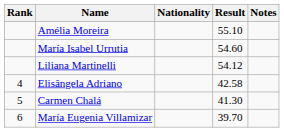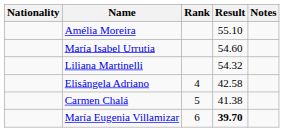 <table class="wikitable sortable" style="text-align:center">
 <tr>
+<th>Nationality</th>
+<th>Name</th>
 <th>Rank</th>
-<th>Name</th>
-<th>Nationality</th>
 <th>Result</th>
 <th>Notes</th>
 </tr>
 <tr>
+<td align=left></td>
+<td align=left><a href='#'>Amélia Moreira</a></td>
 <td></td>
-<td align=left><a href='#'>Amélia Moreira</a></td>
-<td align=left></td>
 <td>55.10</td>
 <td></td>
 </tr>
 <tr>
+<td align=left></td>
+<td align=left><a href='#'>María Isabel Urrutia</a></td>
 <td></td>
-<td align=left><a href='#'>María Isabel Urrutia</a></td>
-<td align=left></td>
 <td>54.60</td>
 <td></td>
 </tr>
 <tr>
+<td align=left></td>
+<td align=left><a href='#'>Liliana Martinelli</a></td>
 <td></td>
-<td align=left><a href='#'>Liliana Martinelli</a></td>
-<td align=left></td>
-<td>54.12</td>
+<td>54.32</td>
 <td></td>
 </tr>
 <tr>
+<td align=left></td>
+<td align=left><a href='#'>Elisângela Adriano</a></td>
 <td>4</td>
-<td align=left><a href='#'>Elisângela Adriano</a></td>
-<td align=left></td>
 <td>42.58</td>
 <td></td>
 </tr>
 <tr>
+<td align=left></td>
+<td align=left><a href='#'>Carmen Chalá</a></td>
 <td>5</td>
-<td align=left><a href='#'>Carmen Chalá</a></td>
-<td align=left></td>
-<td>41.30</td>
+<td>41.38</td>
 <td></td>
 </tr>
 <tr>
+<td align=left></td>
+<td align=left><a href='#'>María Eugenia Villamizar</a></td>
 <td>6</td>
-<td align=left><a href='#'>María Eugenia Villamizar</a></td>
-<td align=left></td>
-<td>39.70</td>
+<td><strong>39.70</strong></td>
 <td></td>
 </tr>
 </table>
